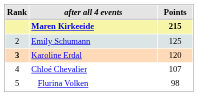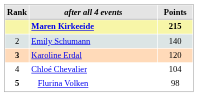 <table cellspacing="1" cellpadding="3" style="border:1px solid #AAAAAA;font-size:86%">
 <tr style="background-color: #E4E4E4;">
 <th style="border-bottom:1px solid #AAAAAA; width: 10px;">Rank</th>
 <th style="border-bottom:1px solid #AAAAAA; width: 200px;"><em>after all 4 events</em></th>
 <th style="border-bottom:1px solid #AAAAAA; width: 50px;">Points</th>
 </tr>
 <tr style="background:#f7f6a8;">
 <td align=center></td>
 <td> <strong><a href='#'>Maren Kirkeeide</a></strong></td>
 <td align=center><strong>215</strong></td>
 </tr>
 <tr style="background:#dce5e5;">
 <td align=center>2</td>
 <td> <a href='#'>Emily Schumann</a></td>
-<td align=center>125</td>
+<td align=center>140</td>
 </tr>
 <tr style="background:#ffdab9;">
 <td align=center><strong>3</strong></td>
 <td> <a href='#'>Karoline Erdal</a></td>
 <td align=center>120</td>
 </tr>
 <tr>
 <td align=center>4</td>
 <td> <a href='#'>Chloé Chevalier</a></td>
-<td align=center>107</td>
+<td align=center>104</td>
 </tr>
 <tr>
-<td align=center>5</td>
+<td align=center><strong>5</strong></td>
 <td>   <a href='#'>Flurina Volken</a></td>
 <td align=center>98</td>
 </tr>
 </table>
